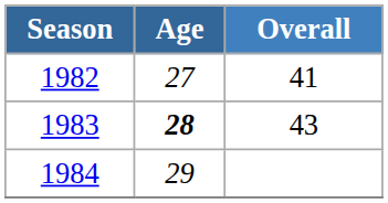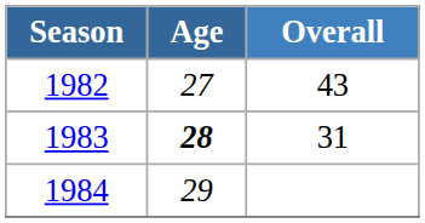 <table class="wikitable" style="font-size:95%; text-align:center; border:grey solid 1px; border-collapse:collapse; background:#ffffff;">
 <tr>
 <th style="background-color:#369; color:white; width:60px;"> Season </th>
 <th style="background-color:#369; color:white; width:40px;"> Age </th>
 <th style="background-color:#4180be; color:white; width:75px;">Overall</th>
 </tr>
 <tr>
 <td><a href='#'>1982</a></td>
 <td><em>27</em></td>
-<td>41</td>
+<td>43</td>
 </tr>
 <tr>
 <td><a href='#'>1983</a></td>
 <td><strong><em>28</em></strong></td>
-<td>43</td>
+<td>31</td>
 </tr>
 <tr>
 <td><a href='#'>1984</a></td>
 <td><em>29</em></td>
 <td></td>
 </tr>
 <tr>
 </tr>
 </table>
